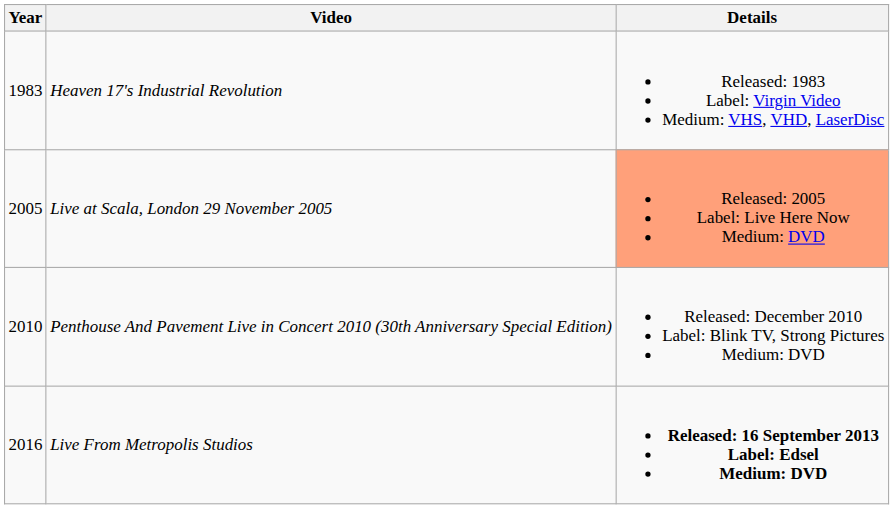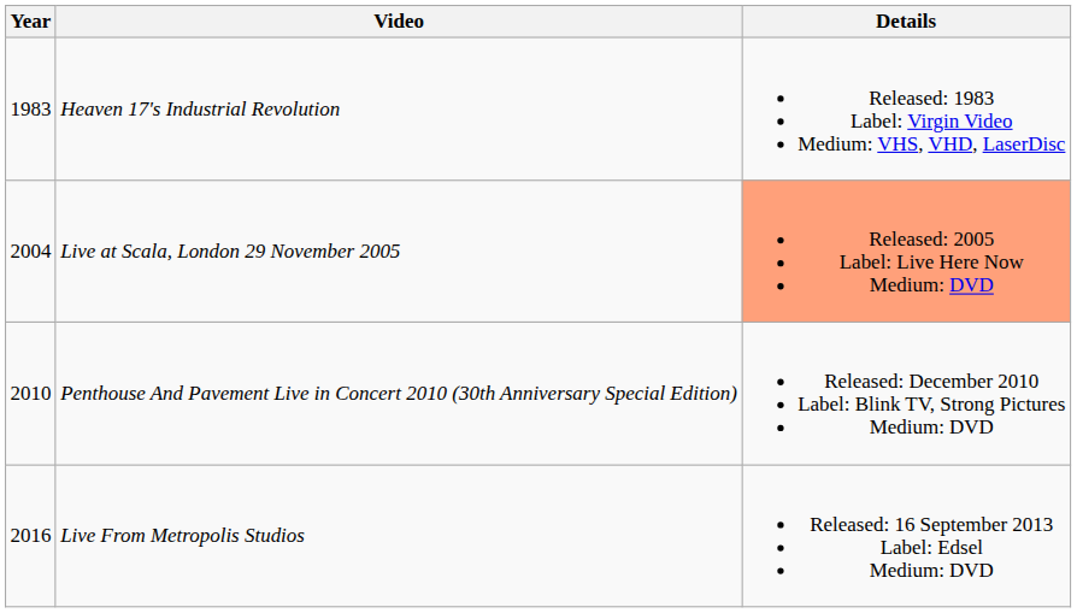 <table class="wikitable">
 <tr>
 <th>Year</th>
 <th>Video</th>
 <th>Details</th>
 </tr>
 <tr>
 <td style="text-align:center;">1983</td>
 <td align="left"><em>Heaven 17's Industrial Revolution</em></td>
 <td style="text-align:center;"><br><ul><li>Released: 1983</li><li>Label: <a href='#'>Virgin Video</a></li><li>Medium: <a href='#'>VHS</a>, <a href='#'>VHD</a>, <a href='#'>LaserDisc</a></li></ul></td>
 </tr>
 <tr>
-<td style="text-align:center;">2005</td>
+<td style="text-align:center;">2004</td>
 <td align="left"><em>Live at Scala, London 29 November 2005</em></td>
 <td style="background: lightsalmon; text-align:center;"><br><ul><li>Released: 2005</li><li>Label: Live Here Now</li><li>Medium: <a href='#'>DVD</a></li></ul></td>
 </tr>
 <tr>
 <td style="text-align:center;">2010</td>
 <td align="left"><em>Penthouse And Pavement Live in Concert 2010 (30th Anniversary Special Edition)</em></td>
 <td style="text-align:center;"><br><ul><li>Released: December 2010</li><li>Label: Blink TV, Strong Pictures</li><li>Medium: DVD</li></ul></td>
 </tr>
 <tr>
 <td style="text-align:center;">2016</td>
 <td align="left"><em>Live From Metropolis Studios</em></td>
-<td style="text-align:center;"><strong><br><ul><li>Released: 16 September 2013</li><li>Label: Edsel</li><li>Medium: DVD</li></ul></strong></td>
+<td style="text-align:center;"><br><ul><li>Released: 16 September 2013</li><li>Label: Edsel</li><li>Medium: DVD</li></ul></td>
 </tr>
 </table>
